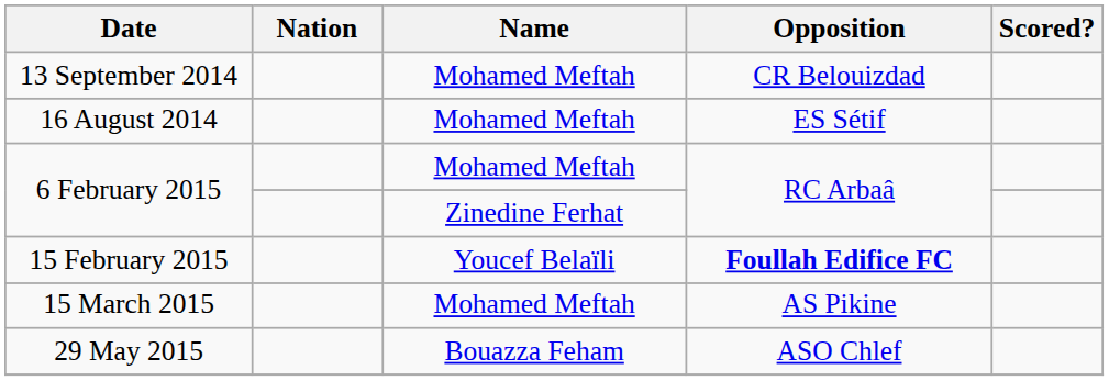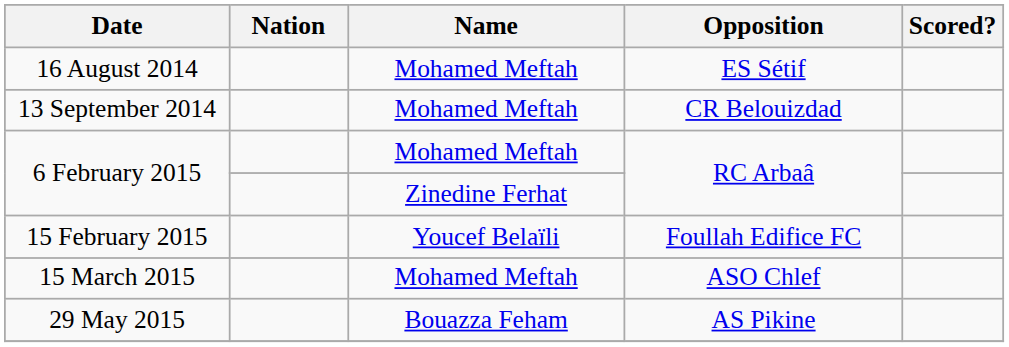 <table class="wikitable" style="text-align:center; font-size:90%; ">
 <tr>
 <th width=120>Date</th>
 <th width=60>Nation</th>
 <th width=150>Name</th>
 <th width=150>Opposition</th>
 <th width=50>Scored?</th>
 </tr>
 <tr>
+<td>16 August 2014</td>
+<td></td>
+<td><a href='#'>Mohamed Meftah</a></td>
+<td><a href='#'>ES Sétif</a></td>
+<td></td>
+</tr>
+<tr>
 <td>13 September 2014</td>
 <td></td>
 <td><a href='#'>Mohamed Meftah</a></td>
 <td><a href='#'>CR Belouizdad</a></td>
-<td></td>
-</tr>
-<tr>
-<td>16 August 2014</td>
-<td></td>
-<td><a href='#'>Mohamed Meftah</a></td>
-<td><a href='#'>ES Sétif</a></td>
 <td></td>
 </tr>
 <tr>
 <td rowspan=2>6 February 2015</td>
 <td></td>
 <td><a href='#'>Mohamed Meftah</a></td>
 <td rowspan=2><a href='#'>RC Arbaâ</a></td>
 <td></td>
 </tr>
 <tr>
 <td></td>
 <td><a href='#'>Zinedine Ferhat</a></td>
 <td></td>
 </tr>
 <tr>
 <td>15 February 2015</td>
 <td></td>
 <td><a href='#'>Youcef Belaïli</a></td>
-<td><strong><a href='#'>Foullah Edifice FC</a></strong></td>
+<td><a href='#'>Foullah Edifice FC</a></td>
 <td></td>
 </tr>
 <tr>
 <td>15 March 2015</td>
 <td></td>
 <td><a href='#'>Mohamed Meftah</a></td>
-<td><a href='#'>AS Pikine</a></td>
+<td><a href='#'>ASO Chlef</a></td>
 <td></td>
 </tr>
 <tr>
 <td>29 May 2015</td>
 <td></td>
 <td><a href='#'>Bouazza Feham</a></td>
-<td><a href='#'>ASO Chlef</a></td>
+<td><a href='#'>AS Pikine</a></td>
 <td></td>
 </tr>
 <tr>
 </tr>
 </table>
